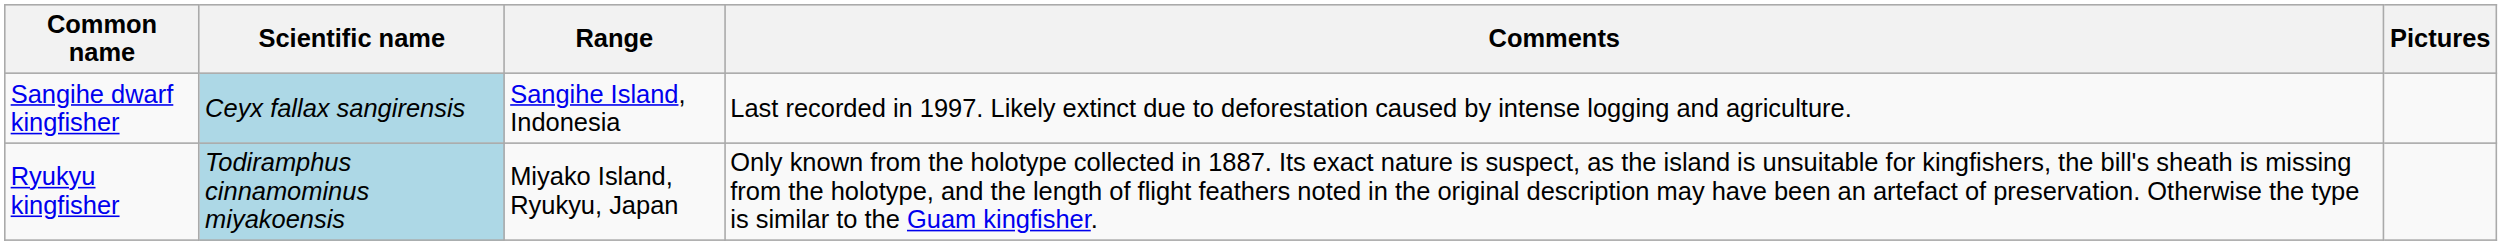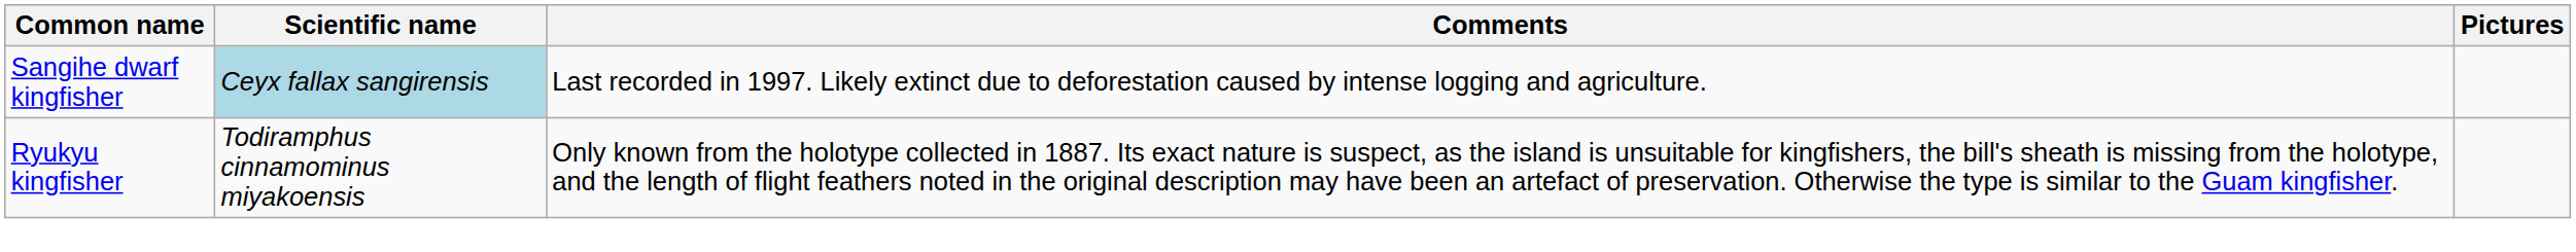 <table class="wikitable sortable">
 <tr>
 <th>Common name</th>
 <th>Scientific name</th>
-<th>Range</th>
 <th class="unsortable">Comments</th>
 <th class="unsortable">Pictures</th>
 </tr>
 <tr>
 <td><a href='#'>Sangihe dwarf kingfisher</a></td>
 <td style="background: lightblue;"><em>Ceyx fallax sangirensis</em></td>
-<td><a href='#'>Sangihe Island</a>, Indonesia</td>
 <td>Last recorded in 1997. Likely extinct due to deforestation caused by intense logging and agriculture.</td>
 <td></td>
 </tr>
 <tr>
 <td><a href='#'>Ryukyu kingfisher</a></td>
-<td style="background: lightblue;"><em>Todiramphus cinnamominus miyakoensis</em></td>
-<td>Miyako Island, Ryukyu, Japan</td>
+<td><em>Todiramphus cinnamominus miyakoensis</em></td>
 <td>Only known from the holotype collected in 1887. Its exact nature is suspect, as the island is unsuitable for kingfishers, the bill's sheath is missing from the holotype, and the length of flight feathers noted in the original description may have been an artefact of preservation. Otherwise the type is similar to the <a href='#'>Guam kingfisher</a>.</td>
 <td></td>
 </tr>
 </table>
